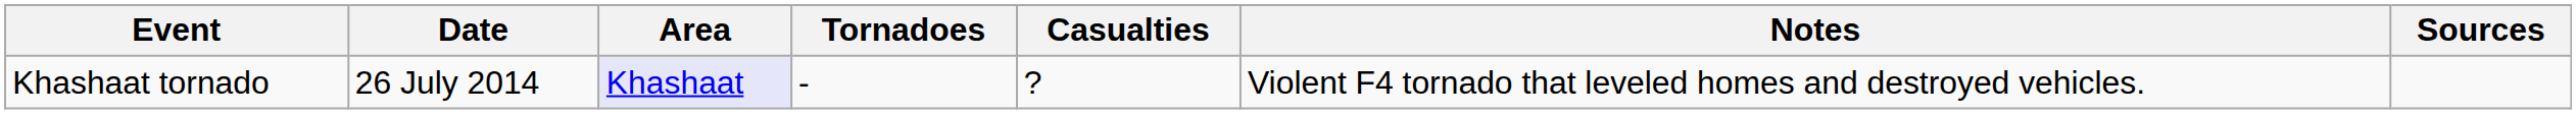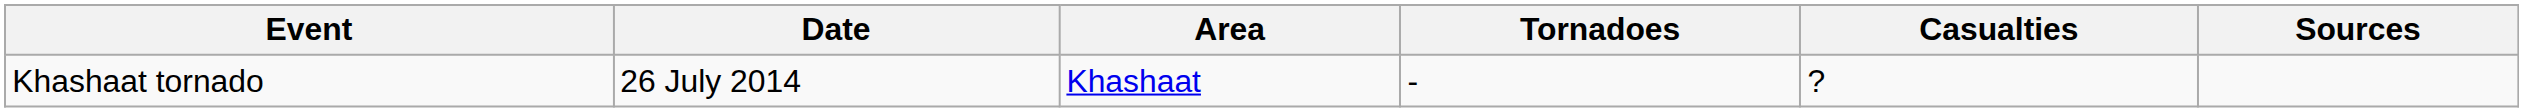 <table class="wikitable collapsible sortable" style="width:100%;">
 <tr>
 <th scope="col" class="unsortable">Event</th>
 <th>Date</th>
 <th>Area</th>
 <th>Tornadoes</th>
 <th>Casualties</th>
-<th scope="col" class="unsortable">Notes</th>
 <th scope="col" class="unsortable">Sources</th>
 </tr>
 <tr>
 <td>Khashaat tornado</td>
 <td>26 July 2014</td>
-<td style="background: lavender;"><a href='#'>Khashaat</a></td>
+<td><a href='#'>Khashaat</a></td>
 <td>-</td>
 <td>?</td>
-<td>Violent F4 tornado that leveled homes and destroyed vehicles.</td>
 <td></td>
 </tr>
 </table>
